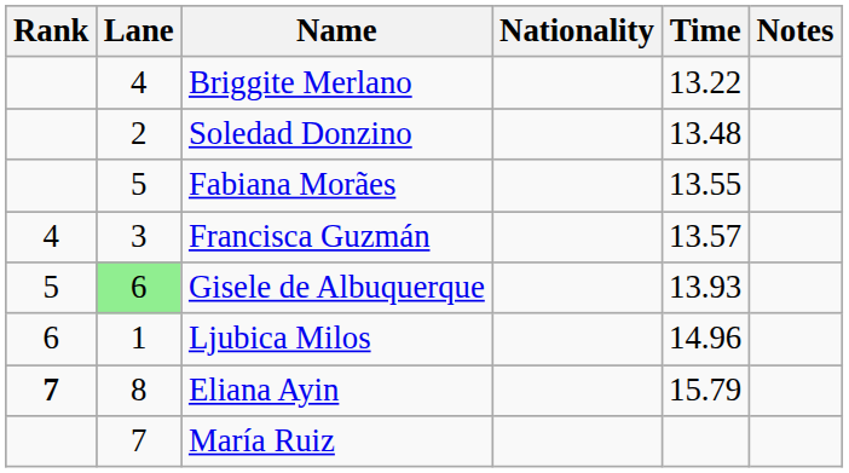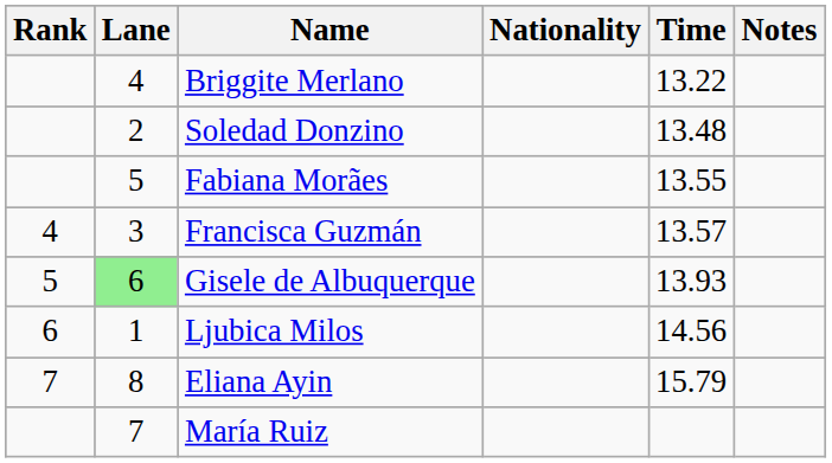 <table class="wikitable sortable" style="text-align:center">
 <tr>
 <th>Rank</th>
 <th>Lane</th>
 <th>Name</th>
 <th>Nationality</th>
 <th>Time</th>
 <th>Notes</th>
 </tr>
 <tr>
 <td></td>
 <td>4</td>
 <td align=left><a href='#'>Briggite Merlano</a></td>
 <td align=left></td>
 <td>13.22</td>
 <td></td>
 </tr>
 <tr>
 <td></td>
 <td>2</td>
 <td align=left><a href='#'>Soledad Donzino</a></td>
 <td align=left></td>
 <td>13.48</td>
 <td></td>
 </tr>
 <tr>
 <td></td>
 <td>5</td>
 <td align=left><a href='#'>Fabiana Morães</a></td>
 <td align=left></td>
 <td>13.55</td>
 <td></td>
 </tr>
 <tr>
 <td>4</td>
 <td>3</td>
 <td align=left><a href='#'>Francisca Guzmán</a></td>
 <td align=left></td>
 <td>13.57</td>
 <td></td>
 </tr>
 <tr>
 <td>5</td>
 <td style="background: lightgreen;">6</td>
 <td align=left><a href='#'>Gisele de Albuquerque</a></td>
 <td align=left></td>
 <td>13.93</td>
 <td></td>
 </tr>
 <tr>
 <td>6</td>
 <td>1</td>
 <td align=left><a href='#'>Ljubica Milos</a></td>
 <td align=left></td>
-<td>14.96</td>
+<td>14.56</td>
 <td></td>
 </tr>
 <tr>
-<td><strong>7</strong></td>
+<td>7</td>
 <td>8</td>
 <td align=left><a href='#'>Eliana Ayin</a></td>
 <td align=left></td>
 <td>15.79</td>
 <td></td>
 </tr>
 <tr>
 <td></td>
 <td>7</td>
 <td align=left><a href='#'>María Ruiz</a></td>
 <td align=left></td>
 <td></td>
 <td></td>
 </tr>
 </table>
